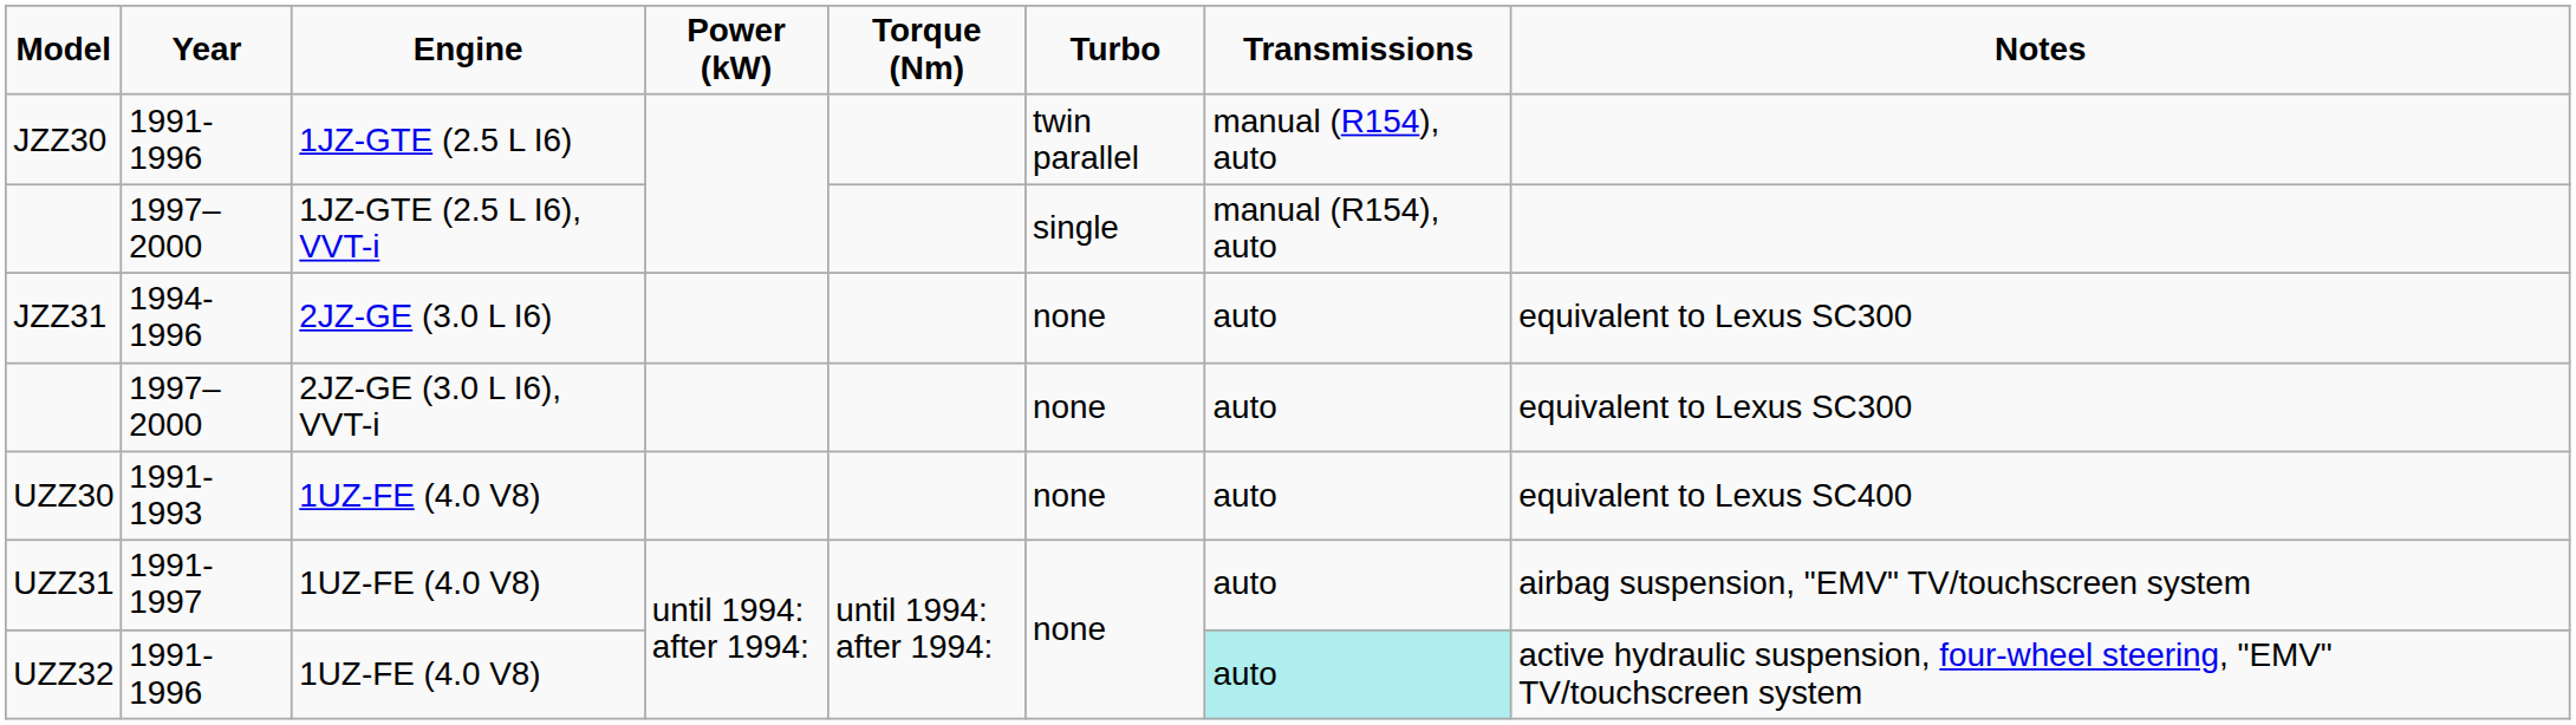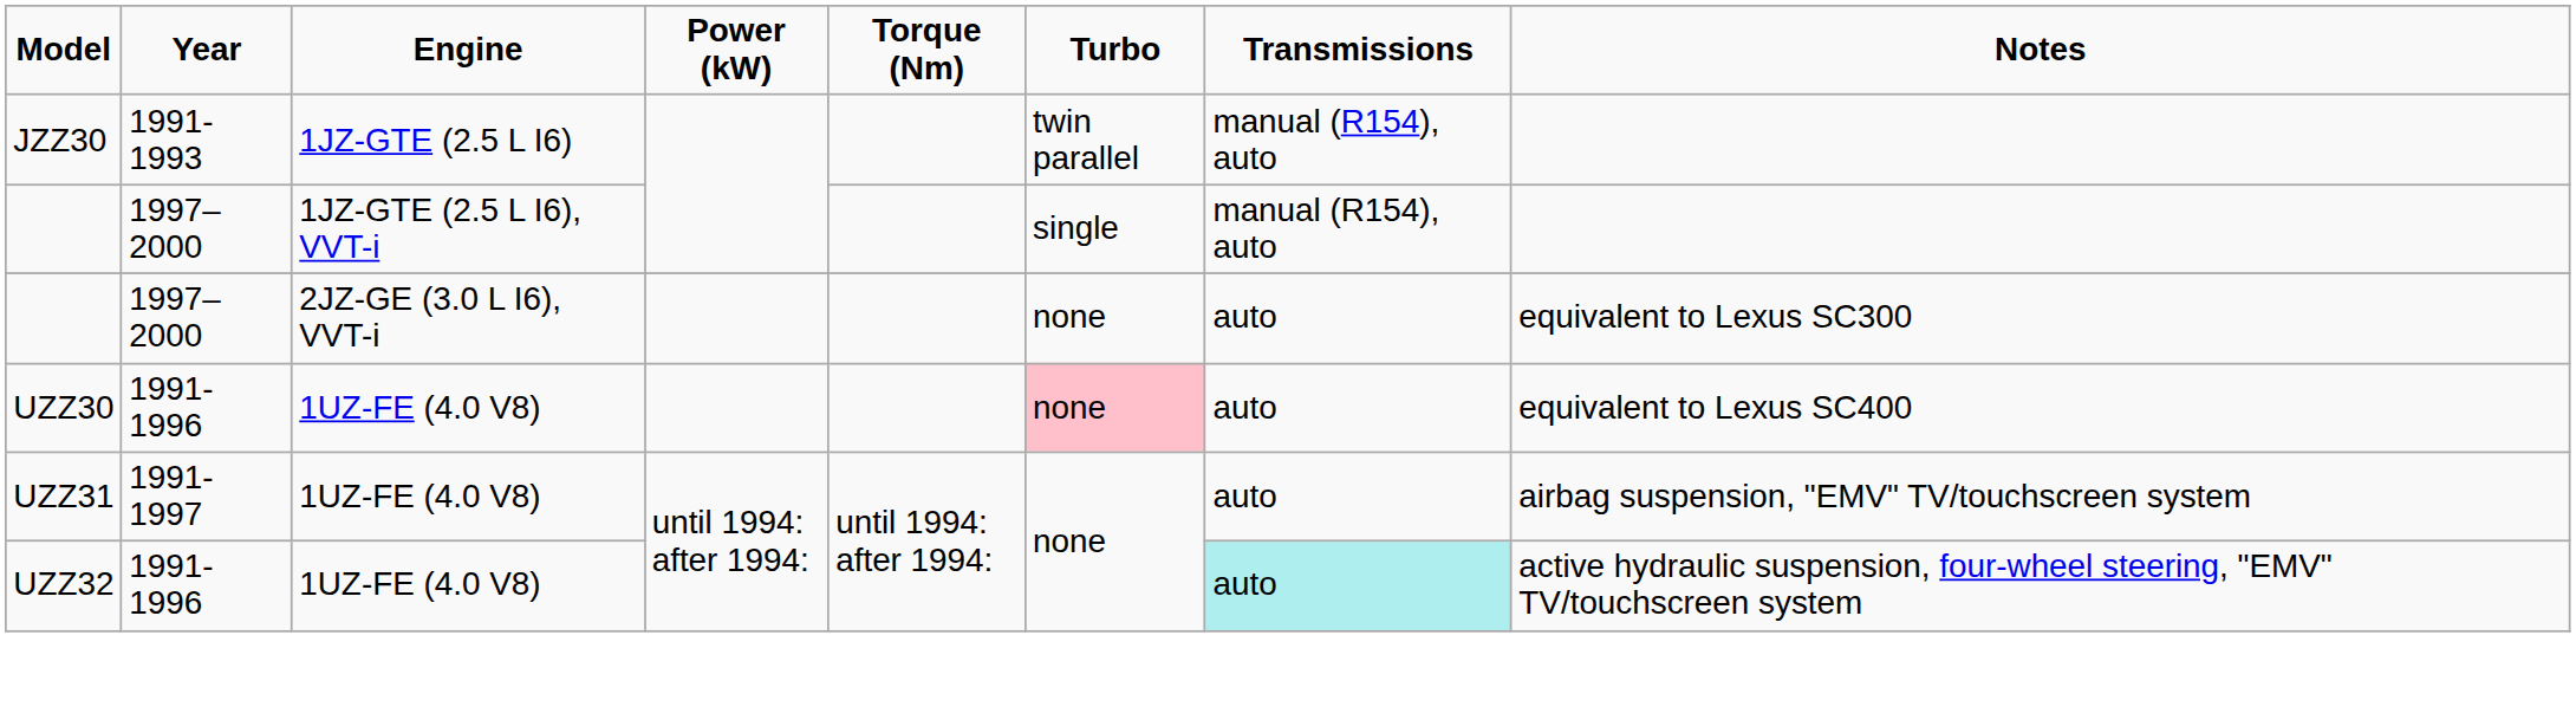 <table class="wikitable" style="text-align:left">
 <tr style="text-align:center;">
 <td><strong>Model</strong></td>
 <td><strong>Year</strong></td>
 <td><strong>Engine</strong></td>
 <td><strong>Power (kW)</strong></td>
 <td><strong>Torque (Nm)</strong></td>
 <td><strong>Turbo</strong></td>
 <td><strong>Transmissions</strong></td>
 <td><strong>Notes</strong></td>
 </tr>
 <tr>
 <td>JZZ30</td>
-<td>1991-1996</td>
+<td>1991-1993</td>
 <td><a href='#'>1JZ-GTE</a> (2.5 L I6)</td>
 <td rowspan="2"></td>
 <td></td>
 <td>twin parallel</td>
 <td>manual (<a href='#'>R154</a>), auto</td>
 <td></td>
 </tr>
 <tr>
 <td></td>
 <td>1997–2000</td>
 <td>1JZ-GTE (2.5 L I6), <a href='#'>VVT-i</a></td>
 <td></td>
 <td>single</td>
 <td>manual (R154), auto</td>
 <td></td>
 </tr>
 <tr>
-<td>JZZ31</td>
-<td>1994-1996</td>
-<td><a href='#'>2JZ-GE</a> (3.0 L I6)</td>
-<td></td>
-<td></td>
-<td>none</td>
-<td>auto</td>
-<td>equivalent to Lexus SC300</td>
-</tr>
-<tr>
 <td></td>
 <td>1997–2000</td>
 <td>2JZ-GE (3.0 L I6), VVT-i</td>
 <td></td>
 <td></td>
 <td>none</td>
 <td>auto</td>
 <td>equivalent to Lexus SC300</td>
 </tr>
 <tr>
 <td>UZZ30</td>
-<td>1991-1993</td>
+<td>1991-1996</td>
 <td><a href='#'>1UZ-FE</a> (4.0 V8)</td>
 <td></td>
 <td></td>
-<td>none</td>
+<td style="background: pink;">none</td>
 <td>auto</td>
 <td>equivalent to Lexus SC400</td>
 </tr>
 <tr>
 <td>UZZ31</td>
 <td>1991-1997</td>
 <td>1UZ-FE (4.0 V8)</td>
 <td rowspan="2">until 1994: <br>after 1994: </td>
 <td rowspan="2">until 1994: <br>after 1994: </td>
 <td rowspan="2">none</td>
 <td>auto</td>
 <td>airbag suspension, "EMV" TV/touchscreen system</td>
 </tr>
 <tr>
 <td>UZZ32</td>
 <td>1991-1996</td>
 <td>1UZ-FE (4.0 V8)</td>
 <td style="background: paleturquoise;">auto</td>
 <td>active hydraulic suspension, <a href='#'>four-wheel steering</a>, "EMV" TV/touchscreen system</td>
 </tr>
 </table>
